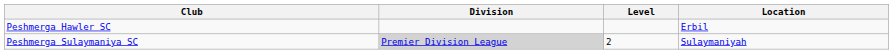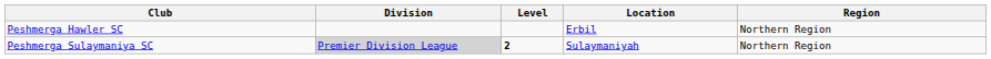 <table class="wikitable sortable" width=100% style="font-size:100%">
 <tr>
 <th width=25%>Club</th>
 <th width=15%>Division</th>
 <th width=5%>Level</th>
 <th width=14%>Location</th>
+<th width=20%>Region</th>
 </tr>
 <tr>
 <td><a href='#'>Peshmerga Hawler SC</a></td>
 <td></td>
 <td></td>
 <td><a href='#'>Erbil</a></td>
+<td>Northern Region</td>
 </tr>
 <tr>
 <td><a href='#'>Peshmerga Sulaymaniya SC</a></td>
 <td style="background: lightgrey;"><a href='#'>Premier Division League</a></td>
-<td>2</td>
+<td><strong>2</strong></td>
 <td><a href='#'>Sulaymaniyah</a></td>
+<td>Northern Region</td>
 </tr>
 </table>
